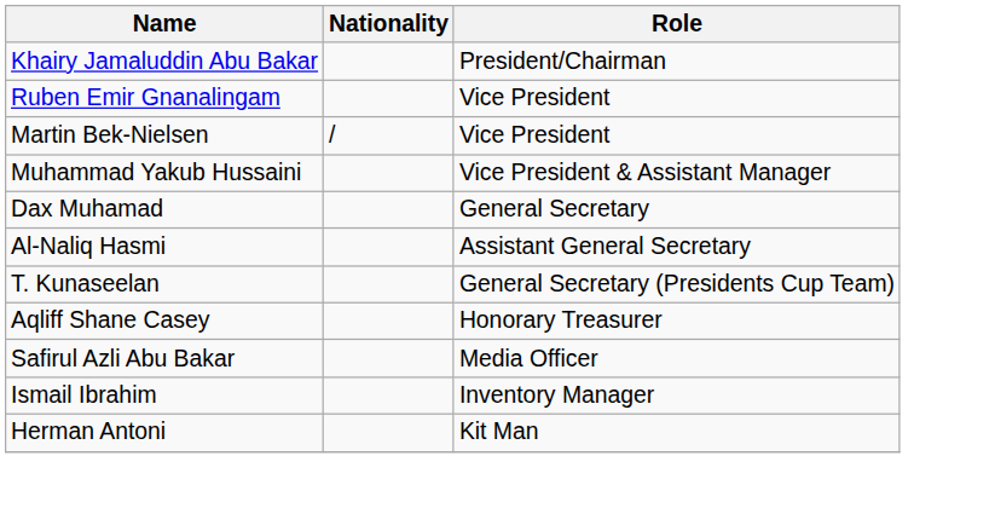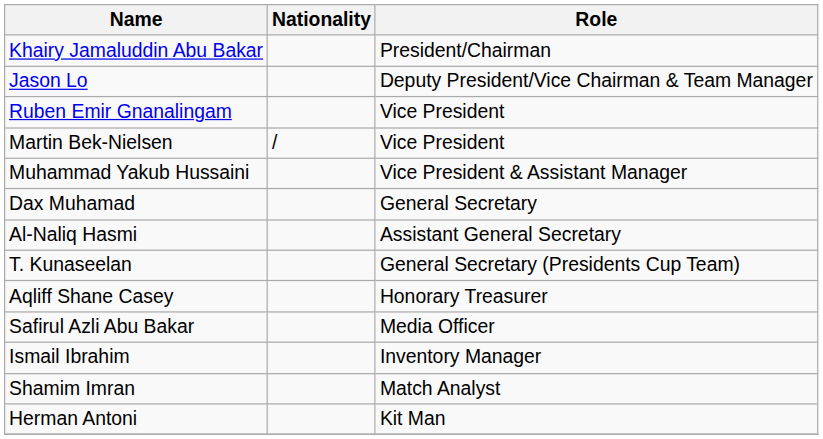 <table class="wikitable">
 <tr>
 <th>Name</th>
 <th>Nationality</th>
 <th>Role</th>
 </tr>
 <tr>
 <td><a href='#'>Khairy Jamaluddin Abu Bakar</a></td>
 <td></td>
 <td>President/Chairman</td>
+</tr>
+<tr>
+<td><a href='#'>Jason Lo</a></td>
+<td></td>
+<td>Deputy President/Vice Chairman & Team Manager</td>
 </tr>
 <tr>
 <td><a href='#'>Ruben Emir Gnanalingam</a></td>
 <td></td>
 <td>Vice President</td>
 </tr>
 <tr>
 <td>Martin Bek-Nielsen</td>
 <td>/</td>
 <td>Vice President</td>
 </tr>
 <tr>
 <td>Muhammad Yakub Hussaini</td>
 <td></td>
 <td>Vice President & Assistant Manager</td>
 </tr>
 <tr>
 <td>Dax Muhamad</td>
 <td></td>
 <td>General Secretary</td>
 </tr>
 <tr>
 <td>Al-Naliq Hasmi</td>
 <td></td>
 <td>Assistant General Secretary</td>
 </tr>
 <tr>
 <td>T. Kunaseelan</td>
 <td></td>
 <td>General Secretary (Presidents Cup Team)</td>
 </tr>
 <tr>
 <td>Aqliff Shane Casey</td>
 <td></td>
 <td>Honorary Treasurer</td>
 </tr>
 <tr>
 <td>Safirul Azli Abu Bakar</td>
 <td></td>
 <td>Media Officer</td>
 </tr>
 <tr>
 <td>Ismail Ibrahim</td>
 <td></td>
 <td>Inventory Manager</td>
 </tr>
 <tr>
+<td>Shamim Imran</td>
+<td></td>
+<td>Match Analyst</td>
+</tr>
+<tr>
 <td>Herman Antoni</td>
 <td></td>
 <td>Kit Man</td>
 </tr>
 <tr>
 </tr>
 </table>
